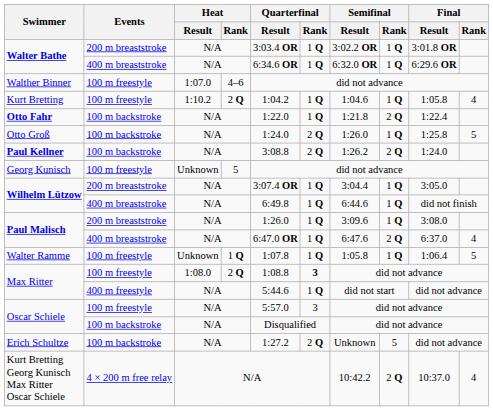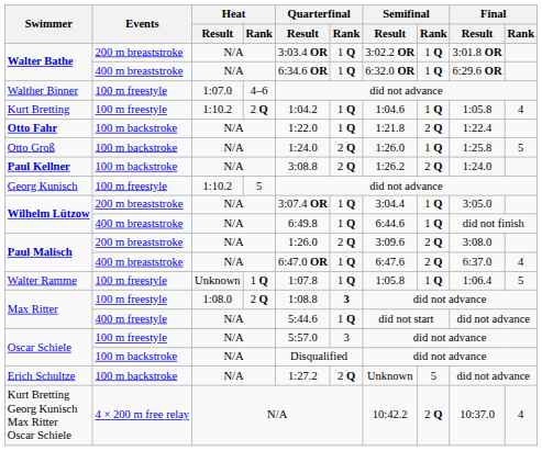 <table class=wikitable style="font-size:90%">
 <tr>
 <th rowspan="2">Swimmer</th>
 <th rowspan="2">Events</th>
 <th colspan="2">Heat</th>
 <th colspan=2>Quarterfinal</th>
 <th colspan=2>Semifinal</th>
 <th colspan="2">Final</th>
 </tr>
 <tr>
 <th>Result</th>
 <th>Rank</th>
 <th>Result</th>
 <th>Rank</th>
 <th>Result</th>
 <th>Rank</th>
 <th>Result</th>
 <th>Rank</th>
 </tr>
 <tr>
 <td rowspan=2><strong><a href='#'>Walter Bathe</a></strong></td>
 <td><a href='#'>200 m breaststroke</a></td>
 <td align=center colspan=2>N/A</td>
 <td align=center>3:03.4 <strong>OR</strong></td>
 <td align=center>1 <strong>Q</strong></td>
 <td align=center>3:02.2 <strong>OR</strong></td>
 <td align=center>1 <strong>Q</strong></td>
 <td align=center>3:01.8 <strong>OR</strong></td>
 <td align=center></td>
 </tr>
 <tr>
 <td><a href='#'>400 m breaststroke</a></td>
 <td align=center colspan=2>N/A</td>
 <td align=center>6:34.6 <strong>OR</strong></td>
 <td align=center>1 <strong>Q</strong></td>
 <td align=center>6:32.0 <strong>OR</strong></td>
 <td align=center>1 <strong>Q</strong></td>
 <td align=center>6:29.6 <strong>OR</strong></td>
 <td align=center></td>
 </tr>
 <tr>
 <td><a href='#'>Walther Binner</a></td>
 <td><a href='#'>100 m freestyle</a></td>
 <td align=center>1:07.0</td>
 <td align=center>4–6</td>
 <td align=center colspan=6>did not advance</td>
 </tr>
 <tr>
 <td><a href='#'>Kurt Bretting</a></td>
 <td><a href='#'>100 m freestyle</a></td>
 <td align=center>1:10.2</td>
 <td align=center>2 <strong>Q</strong></td>
 <td align=center>1:04.2</td>
 <td align=center>1 <strong>Q</strong></td>
 <td align=center>1:04.6</td>
 <td align=center>1 <strong>Q</strong></td>
 <td align=center>1:05.8</td>
 <td align=center>4</td>
 </tr>
 <tr>
 <td><strong><a href='#'>Otto Fahr</a></strong></td>
 <td><a href='#'>100 m backstroke</a></td>
 <td align=center colspan=2>N/A</td>
 <td align=center>1:22.0</td>
 <td align=center>1 <strong>Q</strong></td>
 <td align=center>1:21.8</td>
 <td align=center>2 <strong>Q</strong></td>
 <td align=center>1:22.4</td>
 <td align=center></td>
 </tr>
 <tr>
 <td><a href='#'>Otto Groß</a></td>
 <td><a href='#'>100 m backstroke</a></td>
 <td align=center colspan=2>N/A</td>
 <td align=center>1:24.0</td>
 <td align=center>2 <strong>Q</strong></td>
 <td align=center>1:26.0</td>
 <td align=center>1 <strong>Q</strong></td>
 <td align=center>1:25.8</td>
 <td align=center>5</td>
 </tr>
 <tr>
 <td><strong><a href='#'>Paul Kellner</a></strong></td>
 <td><a href='#'>100 m backstroke</a></td>
 <td align=center colspan=2>N/A</td>
 <td align=center>3:08.8</td>
 <td align=center>2 <strong>Q</strong></td>
 <td align=center>1:26.2</td>
 <td align=center>2 <strong>Q</strong></td>
 <td align=center>1:24.0</td>
 <td align=center></td>
 </tr>
 <tr>
 <td><a href='#'>Georg Kunisch</a></td>
 <td><a href='#'>100 m freestyle</a></td>
-<td align=center>Unknown</td>
+<td align=center>1:10.2</td>
 <td align=center>5</td>
 <td align=center colspan=6>did not advance</td>
 </tr>
 <tr>
 <td rowspan=2><strong><a href='#'>Wilhelm Lützow</a></strong></td>
 <td><a href='#'>200 m breaststroke</a></td>
 <td align=center colspan=2>N/A</td>
 <td align=center>3:07.4 <strong>OR</strong></td>
 <td align=center>1 <strong>Q</strong></td>
 <td align=center>3:04.4</td>
 <td align=center>1 <strong>Q</strong></td>
 <td align=center>3:05.0</td>
 <td align=center></td>
 </tr>
 <tr>
 <td><a href='#'>400 m breaststroke</a></td>
 <td align=center colspan=2>N/A</td>
 <td align=center>6:49.8</td>
 <td align=center>1 <strong>Q</strong></td>
 <td align=center>6:44.6</td>
 <td align=center>1 <strong>Q</strong></td>
 <td align=center colspan=2>did not finish</td>
 </tr>
 <tr>
 <td rowspan=2><strong><a href='#'>Paul Malisch</a></strong></td>
 <td><a href='#'>200 m breaststroke</a></td>
 <td align=center colspan=2>N/A</td>
 <td align=center>1:26.0</td>
-<td align=center>1 <strong>Q</strong></td>
+<td align=center>2 <strong>Q</strong></td>
 <td align=center>3:09.6</td>
-<td align=center>1 <strong>Q</strong></td>
+<td align=center>2 <strong>Q</strong></td>
 <td align=center>3:08.0</td>
 <td align=center></td>
 </tr>
 <tr>
 <td><a href='#'>400 m breaststroke</a></td>
 <td align=center colspan=2>N/A</td>
 <td align=center>6:47.0 <strong>OR</strong></td>
 <td align=center>1 <strong>Q</strong></td>
 <td align=center>6:47.6</td>
 <td align=center>2 <strong>Q</strong></td>
 <td align=center>6:37.0</td>
 <td align=center>4</td>
 </tr>
 <tr>
 <td><a href='#'>Walter Ramme</a></td>
 <td><a href='#'>100 m freestyle</a></td>
 <td align=center>Unknown</td>
 <td align=center>1 <strong>Q</strong></td>
 <td align=center>1:07.8</td>
 <td align=center>1 <strong>Q</strong></td>
 <td align=center>1:05.8</td>
 <td align=center>1 <strong>Q</strong></td>
 <td align=center>1:06.4</td>
 <td align=center>5</td>
 </tr>
 <tr>
 <td rowspan=2><a href='#'>Max Ritter</a></td>
 <td><a href='#'>100 m freestyle</a></td>
 <td align=center>1:08.0</td>
 <td align=center>2 <strong>Q</strong></td>
 <td align=center>1:08.8</td>
 <td align=center><strong>3</strong></td>
 <td align=center colspan=4>did not advance</td>
 </tr>
 <tr>
 <td><a href='#'>400 m freestyle</a></td>
 <td align=center colspan=2>N/A</td>
 <td align=center>5:44.6</td>
 <td align=center>1 <strong>Q</strong></td>
 <td align=center colspan=2>did not start</td>
 <td align=center colspan=2>did not advance</td>
 </tr>
 <tr>
 <td rowspan=2><a href='#'>Oscar Schiele</a></td>
 <td><a href='#'>100 m freestyle</a></td>
 <td align=center colspan=2>N/A</td>
 <td align=center>5:57.0</td>
 <td align=center>3</td>
 <td align=center colspan=4>did not advance</td>
 </tr>
 <tr>
 <td><a href='#'>100 m backstroke</a></td>
 <td align=center colspan=2>N/A</td>
 <td align=center colspan=2>Disqualified</td>
 <td align=center colspan=4>did not advance</td>
 </tr>
 <tr>
 <td><a href='#'>Erich Schultze</a></td>
 <td><a href='#'>100 m backstroke</a></td>
 <td align=center colspan=2>N/A</td>
 <td align=center>1:27.2</td>
 <td align=center>2 <strong>Q</strong></td>
 <td align=center>Unknown</td>
 <td align=center>5</td>
 <td align=center colspan=2>did not advance</td>
 </tr>
 <tr>
 <td>Kurt Bretting <br> Georg Kunisch <br> Max Ritter <br> Oscar Schiele</td>
 <td><a href='#'>4 × 200 m free relay</a></td>
 <td align=center colspan=4>N/A</td>
 <td align=center>10:42.2</td>
 <td align=center>2 <strong>Q</strong></td>
 <td align=center>10:37.0</td>
 <td align=center>4</td>
 </tr>
 </table>
